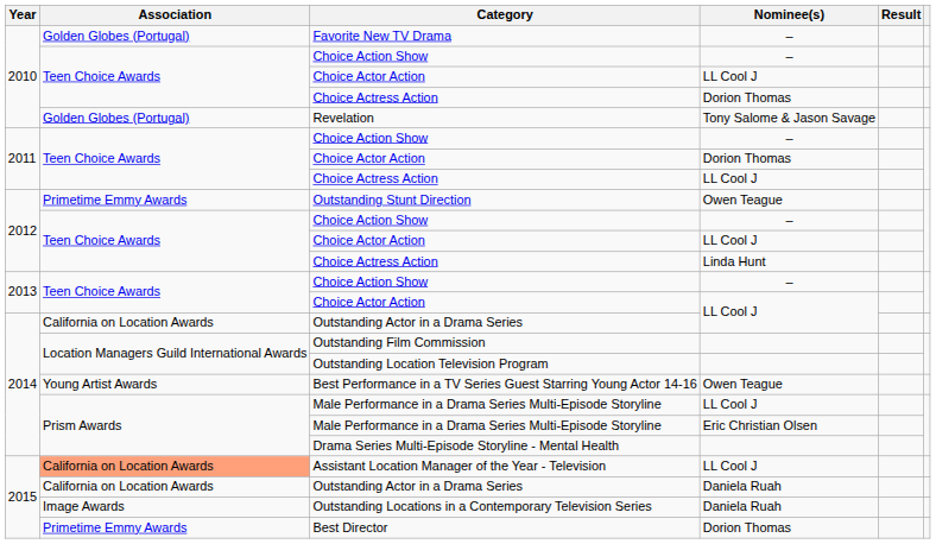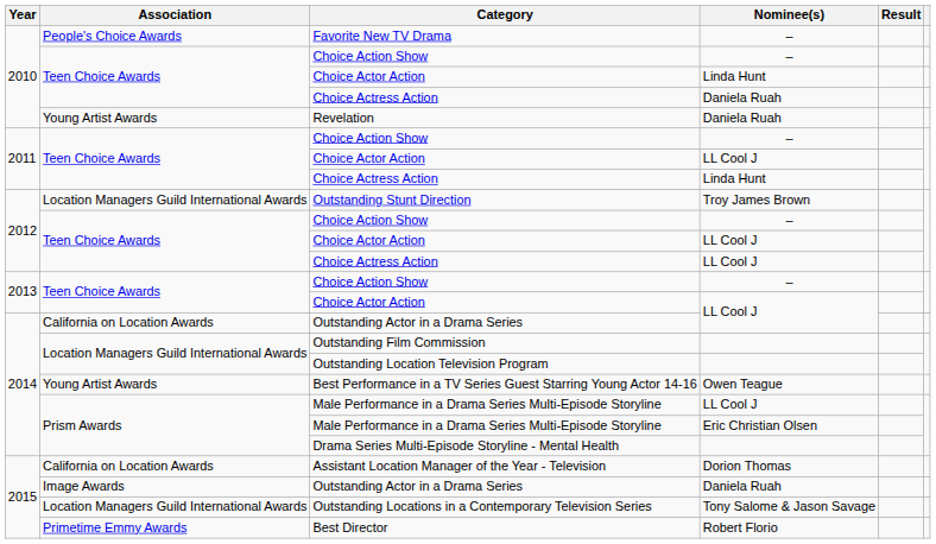 <table class="wikitable sortable">
 <tr>
 <th>Year</th>
 <th>Association</th>
 <th>Category</th>
 <th>Nominee(s)</th>
 <th>Result</th>
 <th class="unsortable"></th>
 </tr>
 <tr>
 <td rowspan="5">2010</td>
-<td><a href='#'>Golden Globes (Portugal)</a></td>
+<td><a href='#'>People's Choice Awards</a></td>
 <td><a href='#'>Favorite New TV Drama</a></td>
 <td align="center">–</td>
 <td></td>
 <td></td>
 </tr>
 <tr>
 <td rowspan="3"><a href='#'>Teen Choice Awards</a></td>
 <td><a href='#'>Choice Action Show</a></td>
 <td align="center">–</td>
 <td></td>
 <td></td>
 </tr>
 <tr>
 <td><a href='#'>Choice Actor Action</a></td>
-<td>LL Cool J</td>
+<td>Linda Hunt</td>
 <td></td>
 <td></td>
 </tr>
 <tr>
 <td><a href='#'>Choice Actress Action</a></td>
-<td>Dorion Thomas</td>
+<td>Daniela Ruah</td>
 <td></td>
 <td></td>
 </tr>
 <tr>
-<td><a href='#'>Golden Globes (Portugal)</a></td>
+<td>Young Artist Awards</td>
 <td>Revelation</td>
-<td>Tony Salome & Jason Savage</td>
+<td>Daniela Ruah</td>
 <td></td>
 <td></td>
 </tr>
 <tr>
 <td rowspan="3">2011</td>
 <td rowspan="3"><a href='#'>Teen Choice Awards</a></td>
 <td><a href='#'>Choice Action Show</a></td>
 <td align="center">–</td>
 <td></td>
 <td rowspan="3"></td>
 </tr>
 <tr>
 <td><a href='#'>Choice Actor Action</a></td>
-<td>Dorion Thomas</td>
+<td>LL Cool J</td>
 <td></td>
 </tr>
 <tr>
 <td><a href='#'>Choice Actress Action</a></td>
-<td>LL Cool J</td>
+<td>Linda Hunt</td>
 <td></td>
 </tr>
 <tr>
 <td rowspan="4">2012</td>
-<td><a href='#'>Primetime Emmy Awards</a></td>
+<td>Location Managers Guild International Awards</td>
 <td><a href='#'>Outstanding Stunt Direction</a></td>
-<td>Owen Teague</td>
+<td>Troy James Brown</td>
 <td></td>
 <td rowspan="4"></td>
 </tr>
 <tr>
 <td rowspan="3"><a href='#'>Teen Choice Awards</a></td>
 <td><a href='#'>Choice Action Show</a></td>
 <td align="center">–</td>
 <td></td>
 </tr>
 <tr>
 <td><a href='#'>Choice Actor Action</a></td>
 <td>LL Cool J</td>
 <td></td>
 </tr>
 <tr>
 <td><a href='#'>Choice Actress Action</a></td>
-<td>Linda Hunt</td>
+<td>LL Cool J</td>
 <td></td>
 </tr>
 <tr>
 <td rowspan="2">2013</td>
 <td rowspan="2"><a href='#'>Teen Choice Awards</a></td>
 <td><a href='#'>Choice Action Show</a></td>
 <td align="center">–</td>
 <td></td>
 <td rowspan="2"></td>
 </tr>
 <tr>
 <td><a href='#'>Choice Actor Action</a></td>
 <td rowspan="2">LL Cool J</td>
 <td></td>
 </tr>
 <tr>
 <td rowspan="7">2014</td>
 <td>California on Location Awards</td>
 <td>Outstanding Actor in a Drama Series</td>
 <td></td>
 <td></td>
 </tr>
 <tr>
 <td rowspan="2">Location Managers Guild International Awards</td>
 <td>Outstanding Film Commission</td>
 <td></td>
 <td></td>
 <td rowspan="2"></td>
 </tr>
 <tr>
 <td>Outstanding Location Television Program</td>
 <td></td>
 <td></td>
 </tr>
 <tr>
 <td>Young Artist Awards</td>
 <td>Best Performance in a TV Series Guest Starring Young Actor 14-16</td>
 <td>Owen Teague</td>
 <td></td>
 <td></td>
 </tr>
 <tr>
 <td rowspan="3">Prism Awards</td>
 <td>Male Performance in a Drama Series Multi-Episode Storyline</td>
 <td>LL Cool J</td>
 <td></td>
 <td rowspan="3"></td>
 </tr>
 <tr>
 <td>Male Performance in a Drama Series Multi-Episode Storyline</td>
 <td>Eric Christian Olsen</td>
 <td></td>
 </tr>
 <tr>
 <td>Drama Series Multi-Episode Storyline - Mental Health</td>
 <td></td>
 <td></td>
 </tr>
 <tr>
 <td rowspan="4">2015</td>
-<td style="background: lightsalmon;">California on Location Awards</td>
+<td>California on Location Awards</td>
 <td>Assistant Location Manager of the Year - Television</td>
-<td>LL Cool J</td>
+<td>Dorion Thomas</td>
 <td></td>
 <td></td>
 </tr>
 <tr>
-<td>California on Location Awards</td>
+<td>Image Awards</td>
 <td>Outstanding Actor in a Drama Series</td>
 <td>Daniela Ruah</td>
 <td></td>
 <td></td>
 </tr>
 <tr>
-<td>Image Awards</td>
+<td>Location Managers Guild International Awards</td>
 <td>Outstanding Locations in a Contemporary Television Series</td>
-<td>Daniela Ruah</td>
+<td>Tony Salome & Jason Savage</td>
 <td></td>
 <td></td>
 </tr>
 <tr>
 <td><a href='#'>Primetime Emmy Awards</a></td>
 <td>Best Director</td>
-<td>Dorion Thomas</td>
+<td>Robert Florio</td>
 <td></td>
 <td></td>
 </tr>
 </table>
